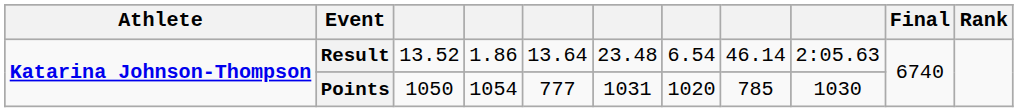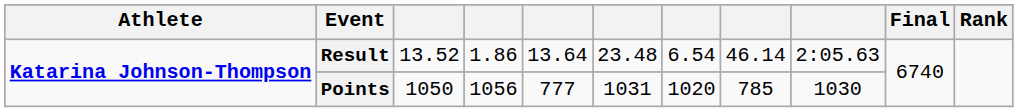 <table class=wikitable style=font-size:90%>
 <tr>
 <th>Athlete</th>
 <th>Event</th>
 <th></th>
 <th></th>
 <th></th>
 <th></th>
 <th></th>
 <th></th>
 <th></th>
 <th>Final</th>
 <th>Rank</th>
 </tr>
 <tr align=center>
 <td rowspan=2 align=left><strong><a href='#'>Katarina Johnson-Thompson</a></strong></td>
 <th style=font-size:95%>Result</th>
 <td>13.52</td>
 <td>1.86</td>
 <td>13.64</td>
 <td>23.48</td>
 <td>6.54</td>
 <td>46.14 </td>
 <td>2:05.63 </td>
 <td rowspan=2>6740 </td>
 <td rowspan=2></td>
 </tr>
 <tr align=center>
 <th style=font-size:95%>Points</th>
 <td>1050</td>
-<td>1054</td>
+<td>1056</td>
 <td>777</td>
 <td>1031</td>
 <td>1020</td>
 <td>785</td>
 <td>1030</td>
 </tr>
 </table>
